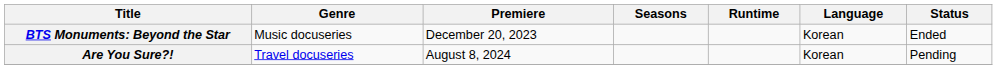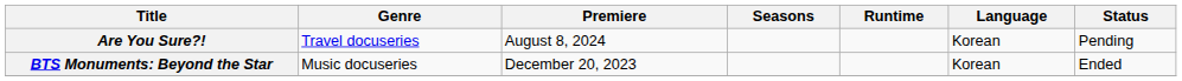 <table class="wikitable plainrowheaders sortable" style="width:99%;">
 <tr>
 <th scope="col" style="width:25%;">Title</th>
 <th>Genre</th>
 <th>Premiere</th>
 <th>Seasons</th>
 <th>Runtime</th>
 <th>Language</th>
 <th>Status</th>
 </tr>
 <tr>
+<th scope="row"><em>Are You Sure?!</em></th>
+<td><a href='#'>Travel docuseries</a></td>
+<td>August 8, 2024</td>
+<td></td>
+<td></td>
+<td>Korean</td>
+<td>Pending</td>
+</tr>
+<tr>
 <th scope="row"><em><a href='#'>BTS</a> Monuments: Beyond the Star</em></th>
 <td>Music docuseries</td>
 <td>December 20, 2023</td>
 <td></td>
 <td></td>
 <td>Korean</td>
 <td>Ended</td>
 </tr>
 <tr>
-<th scope="row"><em>Are You Sure?!</em></th>
-<td><a href='#'>Travel docuseries</a></td>
-<td>August 8, 2024</td>
-<td></td>
-<td></td>
-<td>Korean</td>
-<td>Pending</td>
-</tr>
-<tr>
 </tr>
 </table>
